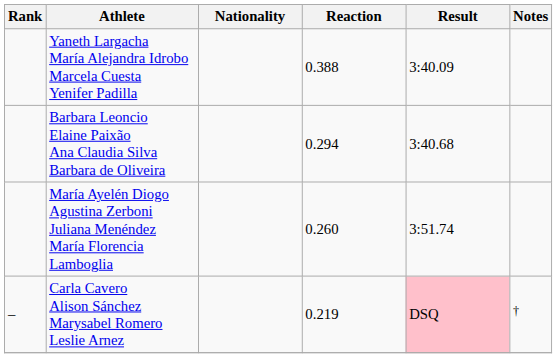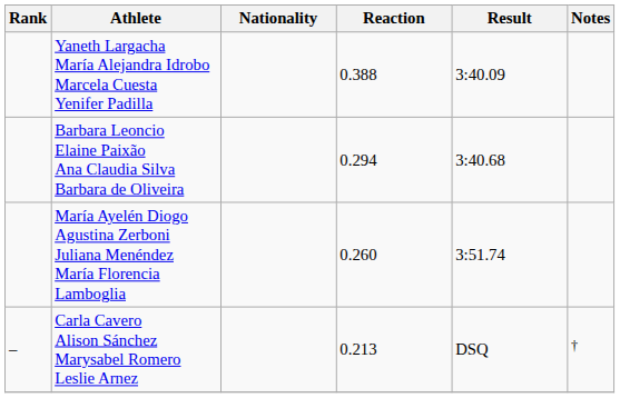 <table class="wikitable" style="font-size:95%" style="width:35em;" style="text-align:center">
 <tr>
 <th>Rank</th>
 <th width=150>Athlete</th>
 <th width=100>Nationality</th>
 <th width=100>Reaction</th>
 <th width=100>Result</th>
 <th>Notes</th>
 </tr>
 <tr>
 <td></td>
 <td align=left><a href='#'>Yaneth Largacha</a><br><a href='#'>María Alejandra Idrobo</a><br><a href='#'>Marcela Cuesta</a><br><a href='#'>Yenifer Padilla</a></td>
 <td align=left></td>
 <td>0.388</td>
 <td>3:40.09</td>
 <td></td>
 </tr>
 <tr>
 <td></td>
 <td align=left><a href='#'>Barbara Leoncio</a><br><a href='#'>Elaine Paixão</a><br><a href='#'>Ana Claudia Silva</a><br><a href='#'>Barbara de Oliveira</a></td>
 <td align=left></td>
 <td>0.294</td>
 <td>3:40.68</td>
 <td></td>
 </tr>
 <tr>
 <td></td>
 <td align=left><a href='#'>María Ayelén Diogo</a><br><a href='#'>Agustina Zerboni</a><br><a href='#'>Juliana Menéndez</a><br><a href='#'>María Florencia Lamboglia</a></td>
 <td align=left></td>
 <td>0.260</td>
 <td>3:51.74</td>
 <td></td>
 </tr>
 <tr>
 <td>–</td>
 <td align=left><a href='#'>Carla Cavero</a><br><a href='#'>Alison Sánchez</a><br><a href='#'>Marysabel Romero</a><br><a href='#'>Leslie Arnez</a></td>
 <td align=left></td>
-<td>0.219</td>
-<td style="background: pink;">DSQ</td>
+<td>0.213</td>
+<td>DSQ</td>
 <td><sup>†</sup></td>
 </tr>
 <tr>
 </tr>
 </table>
